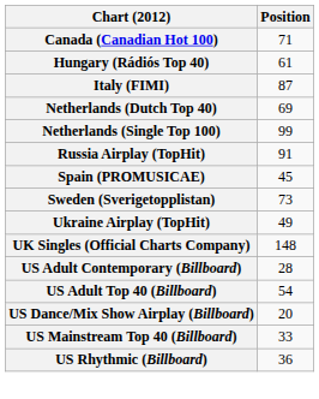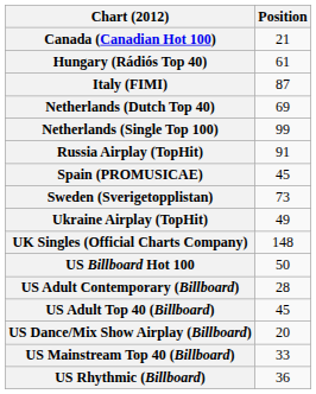 <table class="wikitable plainrowheaders sortable" style="text-align:center;">
 <tr>
 <th scope="col">Chart (2012)</th>
 <th scope="col">Position</th>
 </tr>
 <tr>
 <th scope="row">Canada (<a href='#'>Canadian Hot 100</a>)</th>
-<td style="text-align:center;">71</td>
+<td style="text-align:center;">21</td>
 </tr>
 <tr>
 <th scope="row">Hungary (Rádiós Top 40)</th>
 <td style="text-align:center;">61</td>
 </tr>
 <tr>
 <th scope="row">Italy (FIMI)</th>
 <td style="text-align:center;">87</td>
 </tr>
 <tr>
 <th scope="row">Netherlands (Dutch Top 40)</th>
 <td style="text-align:center;">69</td>
 </tr>
 <tr>
 <th scope="row">Netherlands (Single Top 100)</th>
 <td style="text-align:center;">99</td>
 </tr>
 <tr>
 <th scope="row">Russia Airplay (TopHit)</th>
 <td style="text-align:center;">91</td>
 </tr>
 <tr>
 <th scope="row">Spain (PROMUSICAE)</th>
 <td style="text-align:center;">45</td>
 </tr>
 <tr>
 <th scope="row">Sweden (Sverigetopplistan)</th>
 <td style="text-align:center;">73</td>
 </tr>
 <tr>
 <th scope="row">Ukraine Airplay (TopHit)</th>
 <td style="text-align:center;">49</td>
 </tr>
 <tr>
 <th scope="row">UK Singles (Official Charts Company)</th>
 <td style="text-align:center;">148</td>
 </tr>
 <tr>
+<th scope="row">US <em>Billboard</em> Hot 100</th>
+<td style="text-align:center;">50</td>
+</tr>
+<tr>
 <th scope="row">US Adult Contemporary (<em>Billboard</em>)</th>
 <td style="text-align:center;">28</td>
 </tr>
 <tr>
 <th scope="row">US Adult Top 40 (<em>Billboard</em>)</th>
-<td style="text-align:center;">54</td>
+<td style="text-align:center;">45</td>
 </tr>
 <tr>
 <th scope="row">US Dance/Mix Show Airplay (<em>Billboard</em>)</th>
 <td style="text-align:center;">20</td>
 </tr>
 <tr>
 <th scope="row">US Mainstream Top 40 (<em>Billboard</em>)</th>
 <td style="text-align:center;">33</td>
 </tr>
 <tr>
 <th scope="row">US Rhythmic (<em>Billboard</em>)</th>
 <td style="text-align:center;">36</td>
 </tr>
 </table>
